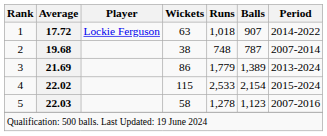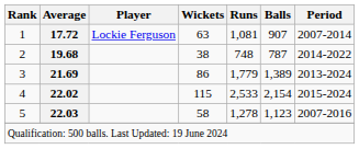 <table class="wikitable plainrowheaders sortable">
 <tr>
 <th scope=col>Rank</th>
 <th scope=col>Average</th>
 <th scope=col>Player</th>
 <th scope=col>Wickets</th>
 <th scope=col>Runs</th>
 <th scope=col>Balls</th>
 <th scope=col>Period</th>
 </tr>
 <tr>
 <td align=center>1</td>
 <th scope=row style=text-align:center;>17.72</th>
 <td><a href='#'>Lockie Ferguson</a></td>
 <td align=center>63</td>
-<td align=center>1,018</td>
+<td align=center>1,081</td>
 <td align=center>907</td>
-<td>2014-2022</td>
+<td>2007-2014</td>
 </tr>
 <tr>
 <td align=center>2</td>
 <th scope=row style=text-align:center;>19.68</th>
 <td></td>
 <td align=center>38</td>
 <td align=center>748</td>
 <td align=center>787</td>
-<td>2007-2014</td>
+<td>2014-2022</td>
 </tr>
 <tr>
 <td align=center>3</td>
 <th scope=row style=text-align:center;>21.69</th>
 <td></td>
 <td align=center>86</td>
 <td align=center>1,779</td>
 <td align=center>1,389</td>
 <td>2013-2024</td>
 </tr>
 <tr>
 <td align=center>4</td>
 <th scope=row style=text-align:center;>22.02</th>
 <td></td>
 <td align=center>115</td>
 <td align=center>2,533</td>
 <td align=center>2,154</td>
 <td>2015-2024</td>
 </tr>
 <tr>
 <td align=center>5</td>
 <th scope=row style=text-align:center;>22.03</th>
 <td></td>
 <td align=center>58</td>
 <td align=center>1,278</td>
 <td align=center>1,123</td>
 <td>2007-2016</td>
 </tr>
 <tr>
 </tr>
 <tr class=sortbottom>
 <td colspan=7><small>Qualification: 500 balls. Last Updated: 19 June 2024</small></td>
 </tr>
 </table>
